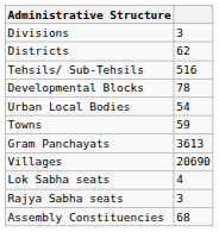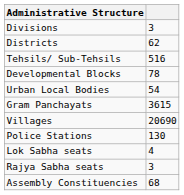 <table class="wikitable">
 <tr>
 <th>Administrative Structure</th>
 <th></th>
 </tr>
 <tr>
 <td>Divisions</td>
 <td>3</td>
 </tr>
 <tr>
 <td>Districts</td>
 <td>62</td>
 </tr>
 <tr>
 <td>Tehsils/ Sub-Tehsils</td>
 <td>516</td>
 </tr>
 <tr>
 <td>Developmental Blocks</td>
 <td>78</td>
 </tr>
 <tr>
 <td>Urban Local Bodies</td>
 <td>54</td>
 </tr>
 <tr>
-<td>Towns</td>
-<td>59</td>
-</tr>
-<tr>
 <td>Gram Panchayats</td>
-<td>3613</td>
+<td>3615</td>
 </tr>
 <tr>
 <td>Villages</td>
 <td>20690</td>
+</tr>
+<tr>
+<td>Police Stations</td>
+<td>130</td>
 </tr>
 <tr>
 <td>Lok Sabha seats</td>
 <td>4</td>
 </tr>
 <tr>
 <td>Rajya Sabha seats</td>
 <td>3</td>
 </tr>
 <tr>
 <td>Assembly Constituencies</td>
 <td>68</td>
 </tr>
 </table>
